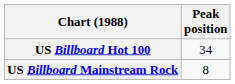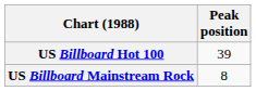 <table class="wikitable sortable plainrowheaders">
 <tr>
 <th>Chart (1988)</th>
 <th>Peak<br>position</th>
 </tr>
 <tr>
 <th scope="row">US <a href='#'><em>Billboard</em> Hot 100</a></th>
-<td style="text-align:center;">34</td>
+<td style="text-align:center;">39</td>
 </tr>
 <tr>
 <th scope="row">US <a href='#'><em>Billboard</em> Mainstream Rock</a></th>
 <td style="text-align:center;">8</td>
 </tr>
 </table>
